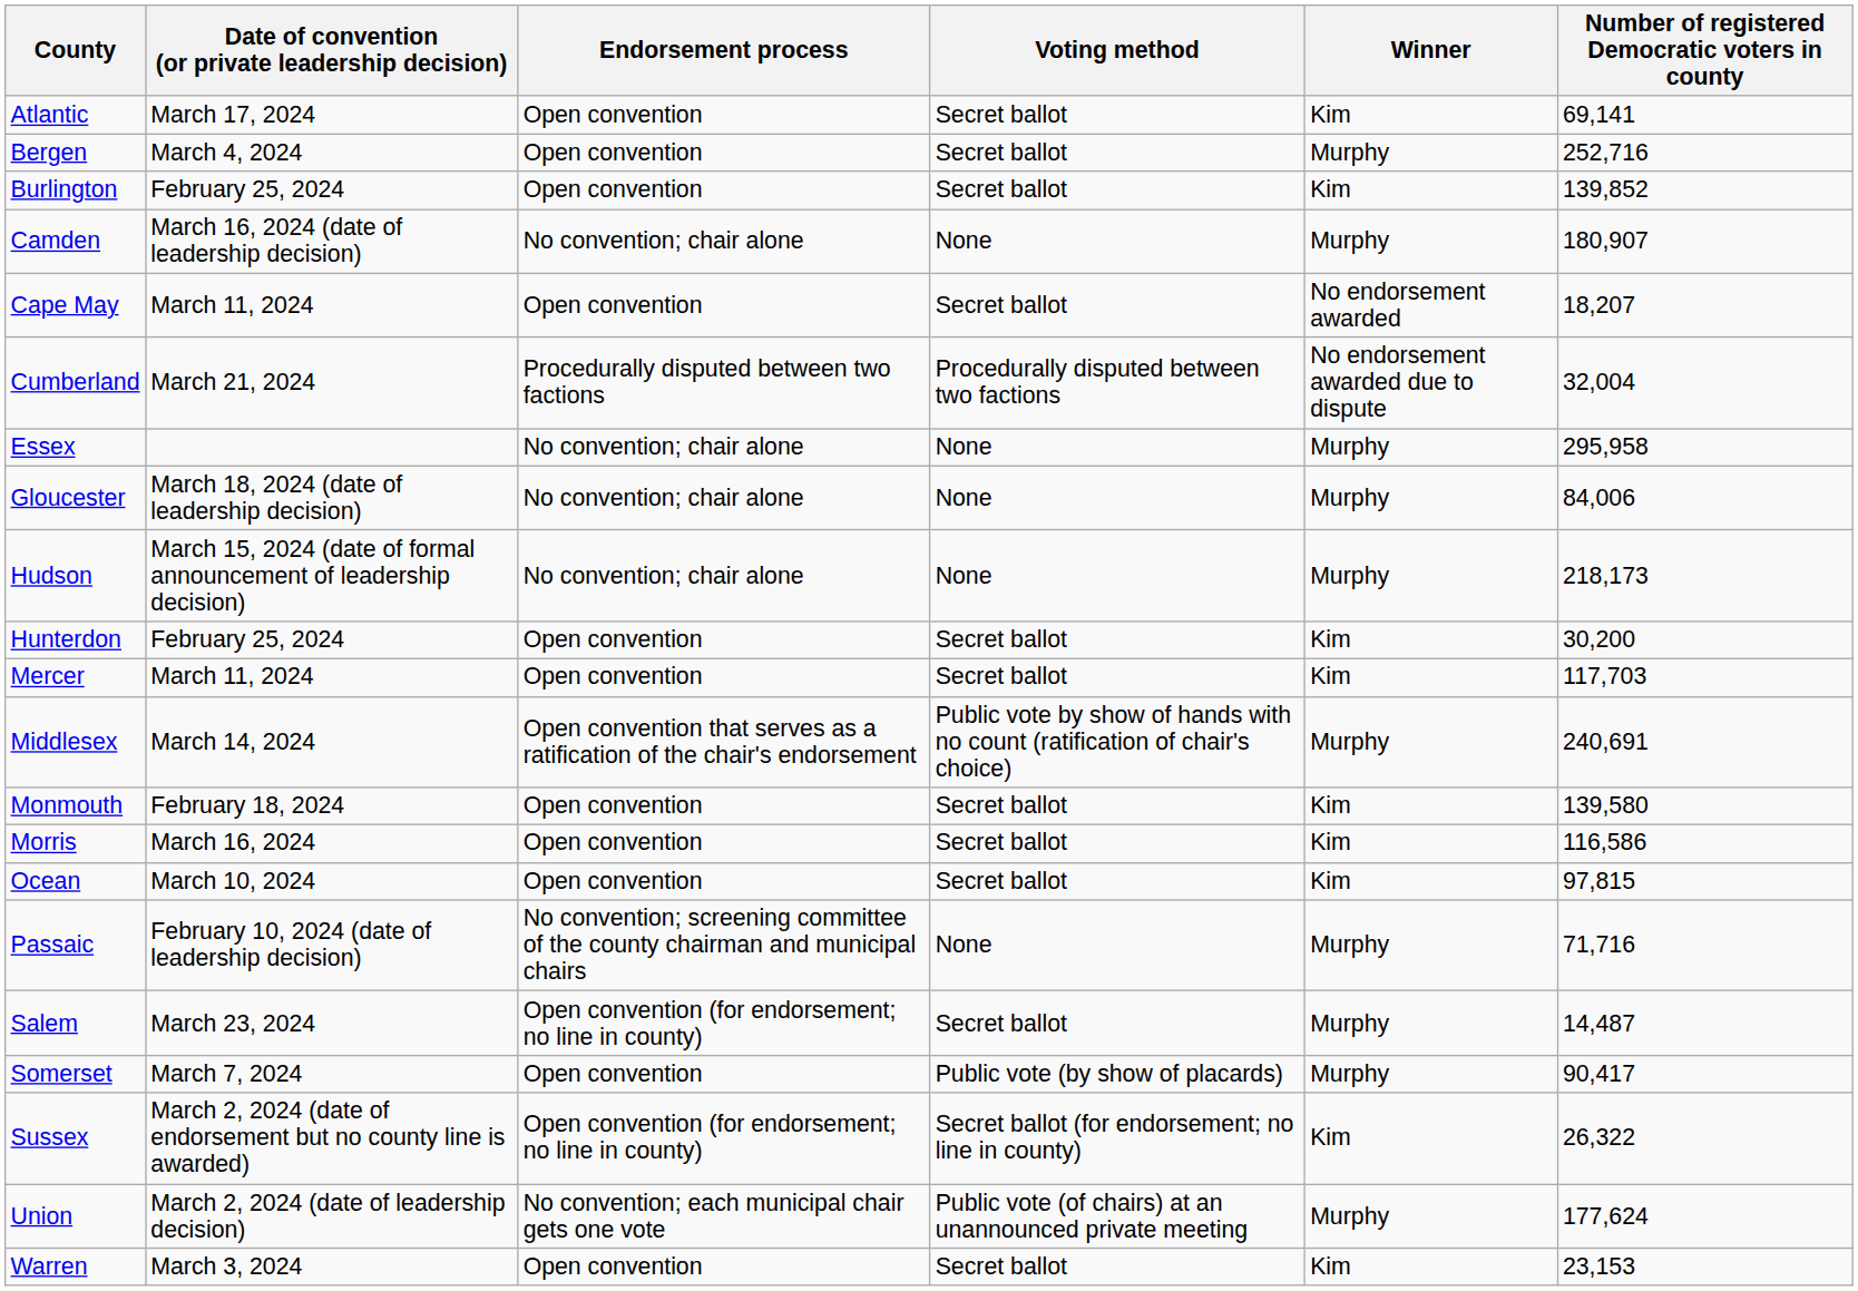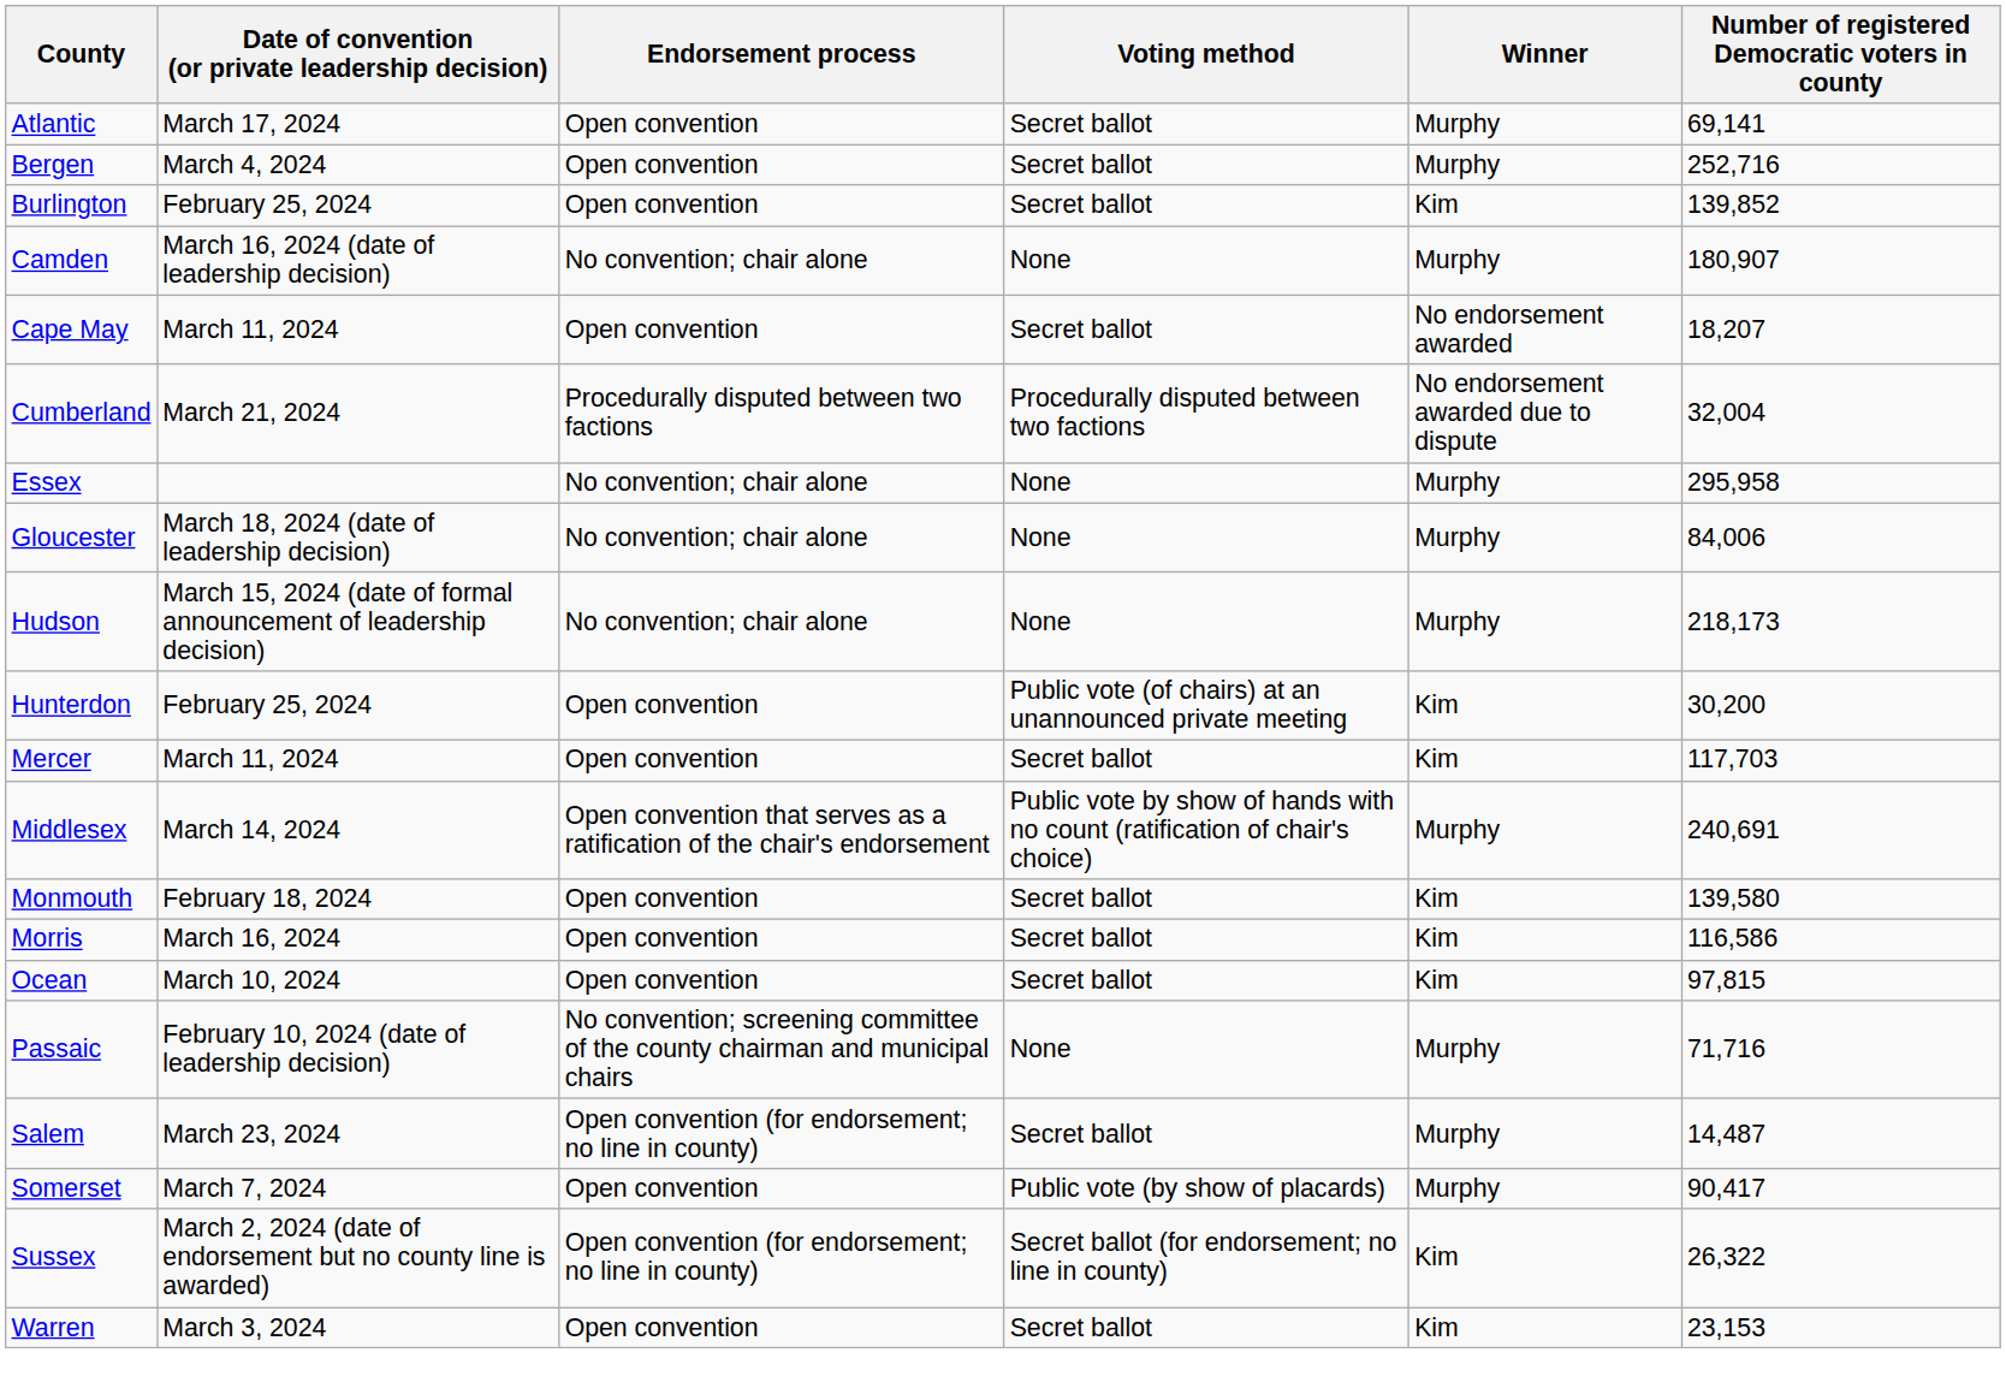 <table class="sortable wikitable mw-collapsible mw-collapsed">
 <tr>
 <th>County</th>
 <th>Date of convention<br>(or private leadership decision)</th>
 <th>Endorsement process</th>
 <th>Voting method</th>
 <th>Winner</th>
 <th>Number of registered Democratic voters in county</th>
 </tr>
 <tr>
 <td><a href='#'>Atlantic</a></td>
 <td>March 17, 2024</td>
 <td>Open convention</td>
 <td>Secret ballot</td>
-<td>Kim</td>
+<td>Murphy</td>
 <td>69,141</td>
 </tr>
 <tr>
 <td><a href='#'>Bergen</a></td>
 <td>March 4, 2024</td>
 <td>Open convention</td>
 <td>Secret ballot</td>
 <td>Murphy</td>
 <td>252,716</td>
 </tr>
 <tr>
 <td><a href='#'>Burlington</a></td>
 <td>February 25, 2024</td>
 <td>Open convention</td>
 <td>Secret ballot</td>
 <td>Kim</td>
 <td>139,852</td>
 </tr>
 <tr>
 <td><a href='#'>Camden</a></td>
 <td>March 16, 2024 (date of leadership decision)</td>
 <td>No convention; chair alone</td>
 <td>None</td>
 <td>Murphy</td>
 <td>180,907</td>
 </tr>
 <tr>
 <td><a href='#'>Cape May</a></td>
 <td>March 11, 2024</td>
 <td>Open convention</td>
 <td>Secret ballot</td>
 <td>No endorsement awarded</td>
 <td>18,207</td>
 </tr>
 <tr>
 <td><a href='#'>Cumberland</a></td>
 <td>March 21, 2024</td>
 <td>Procedurally disputed between two factions</td>
 <td>Procedurally disputed between two factions</td>
 <td>No endorsement awarded due to dispute</td>
 <td>32,004</td>
 </tr>
 <tr>
 <td><a href='#'>Essex</a></td>
 <td></td>
 <td>No convention; chair alone</td>
 <td>None</td>
 <td>Murphy</td>
 <td>295,958</td>
 </tr>
 <tr>
 <td><a href='#'>Gloucester</a></td>
 <td>March 18, 2024 (date of leadership decision)</td>
 <td>No convention; chair alone</td>
 <td>None</td>
 <td>Murphy</td>
 <td>84,006</td>
 </tr>
 <tr>
 <td><a href='#'>Hudson</a></td>
 <td>March 15, 2024 (date of formal announcement of leadership decision)</td>
 <td>No convention; chair alone</td>
 <td>None</td>
 <td>Murphy</td>
 <td>218,173</td>
 </tr>
 <tr>
 <td><a href='#'>Hunterdon</a></td>
 <td>February 25, 2024</td>
 <td>Open convention</td>
-<td>Secret ballot</td>
+<td>Public vote (of chairs) at an unannounced private meeting</td>
 <td>Kim</td>
 <td>30,200</td>
 </tr>
 <tr>
 <td><a href='#'>Mercer</a></td>
 <td>March 11, 2024</td>
 <td>Open convention</td>
 <td>Secret ballot</td>
 <td>Kim</td>
 <td>117,703</td>
 </tr>
 <tr>
 <td><a href='#'>Middlesex</a></td>
 <td>March 14, 2024</td>
 <td>Open convention that serves as a ratification of the chair's endorsement</td>
 <td>Public vote by show of hands with no count (ratification of chair's choice)</td>
 <td>Murphy</td>
 <td>240,691</td>
 </tr>
 <tr>
 <td><a href='#'>Monmouth</a></td>
 <td>February 18, 2024</td>
 <td>Open convention</td>
 <td>Secret ballot</td>
 <td>Kim</td>
 <td>139,580</td>
 </tr>
 <tr>
 <td><a href='#'>Morris</a></td>
 <td>March 16, 2024</td>
 <td>Open convention</td>
 <td>Secret ballot</td>
 <td>Kim</td>
 <td>116,586</td>
 </tr>
 <tr>
 <td><a href='#'>Ocean</a></td>
 <td>March 10, 2024</td>
 <td>Open convention</td>
 <td>Secret ballot</td>
 <td>Kim</td>
 <td>97,815</td>
 </tr>
 <tr>
 <td><a href='#'>Passaic</a></td>
 <td>February 10, 2024 (date of leadership decision)</td>
 <td>No convention; screening committee of the county chairman and municipal chairs</td>
 <td>None</td>
 <td>Murphy</td>
 <td>71,716</td>
 </tr>
 <tr>
 <td><a href='#'>Salem</a></td>
 <td>March 23, 2024</td>
 <td>Open convention (for endorsement; no line in county)</td>
 <td>Secret ballot</td>
 <td>Murphy</td>
 <td>14,487</td>
 </tr>
 <tr>
 <td><a href='#'>Somerset</a></td>
 <td>March 7, 2024</td>
 <td>Open convention</td>
 <td>Public vote (by show of placards)</td>
 <td>Murphy</td>
 <td>90,417</td>
 </tr>
 <tr>
 <td><a href='#'>Sussex</a></td>
 <td>March 2, 2024 (date of endorsement but no county line is awarded)</td>
 <td>Open convention (for endorsement; no line in county)</td>
 <td>Secret ballot (for endorsement; no line in county)</td>
 <td>Kim</td>
 <td>26,322</td>
 </tr>
 <tr>
-<td><a href='#'>Union</a></td>
-<td>March 2, 2024 (date of leadership decision)</td>
-<td>No convention; each municipal chair gets one vote</td>
-<td>Public vote (of chairs) at an unannounced private meeting</td>
-<td>Murphy</td>
-<td>177,624</td>
-</tr>
-<tr>
 <td><a href='#'>Warren</a></td>
 <td>March 3, 2024</td>
 <td>Open convention</td>
 <td>Secret ballot</td>
 <td>Kim</td>
 <td>23,153</td>
 </tr>
 </table>
